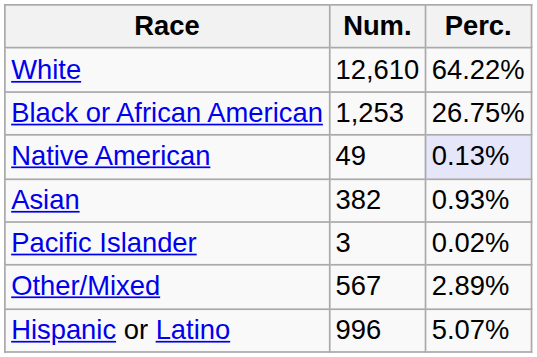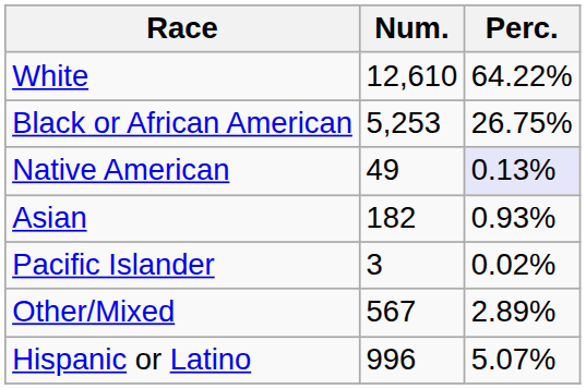 <table class="wikitable">
 <tr>
 <th>Race</th>
 <th>Num.</th>
 <th>Perc.</th>
 </tr>
 <tr>
 <td><a href='#'>White</a></td>
 <td>12,610</td>
 <td>64.22%</td>
 </tr>
 <tr>
 <td><a href='#'>Black or African American</a></td>
-<td>1,253</td>
+<td>5,253</td>
 <td>26.75%</td>
 </tr>
 <tr>
 <td><a href='#'>Native American</a></td>
 <td>49</td>
 <td style="background: lavender;">0.13%</td>
 </tr>
 <tr>
 <td><a href='#'>Asian</a></td>
-<td>382</td>
+<td>182</td>
 <td>0.93%</td>
 </tr>
 <tr>
 <td><a href='#'>Pacific Islander</a></td>
 <td>3</td>
 <td>0.02%</td>
 </tr>
 <tr>
 <td><a href='#'>Other/Mixed</a></td>
 <td>567</td>
 <td>2.89%</td>
 </tr>
 <tr>
 <td><a href='#'>Hispanic</a> or <a href='#'>Latino</a></td>
 <td>996</td>
 <td>5.07%</td>
 </tr>
 </table>
